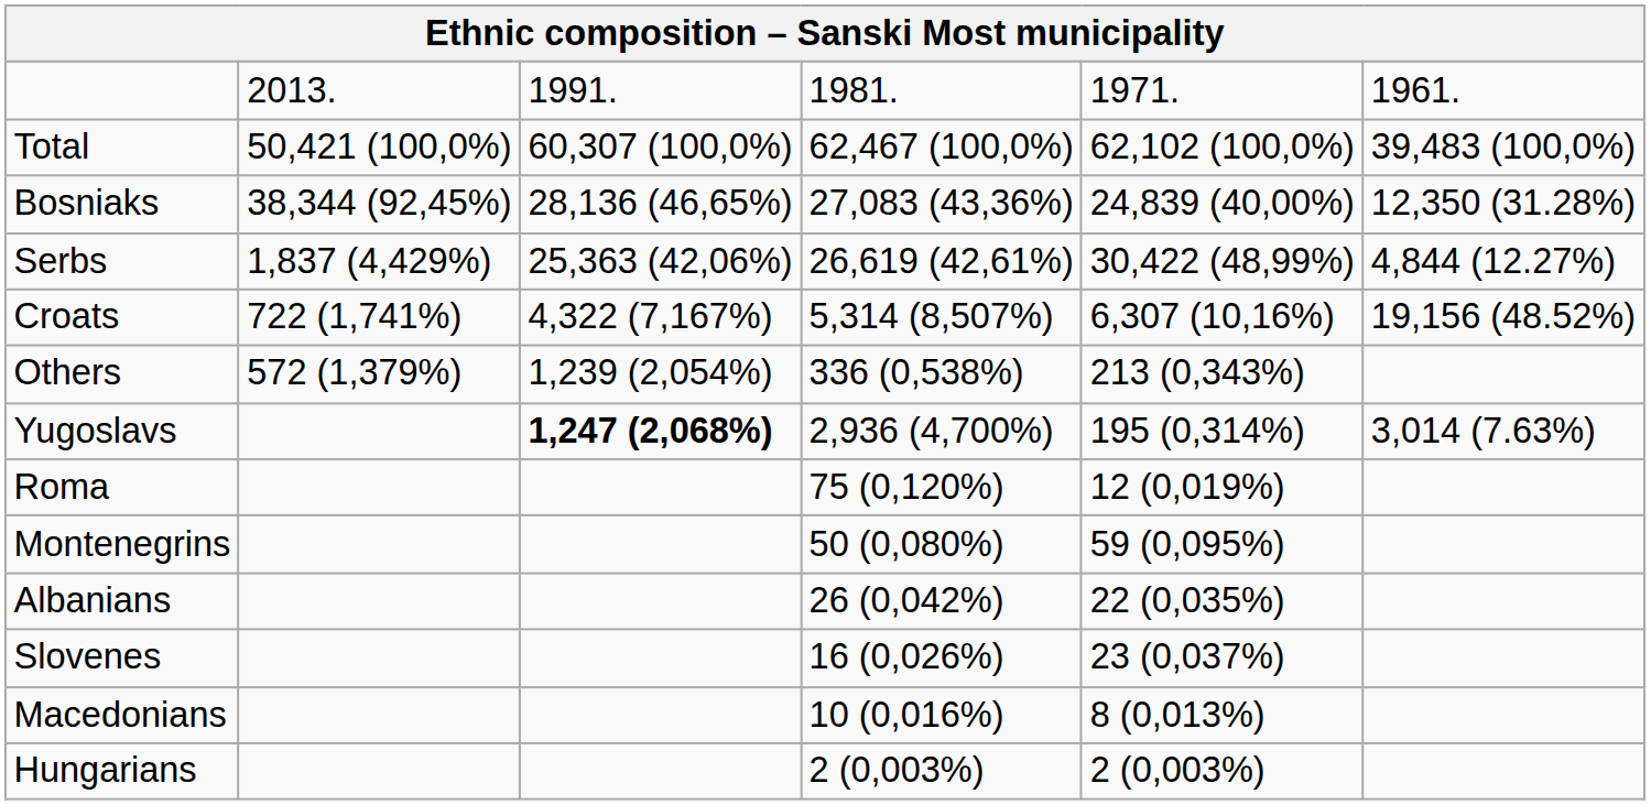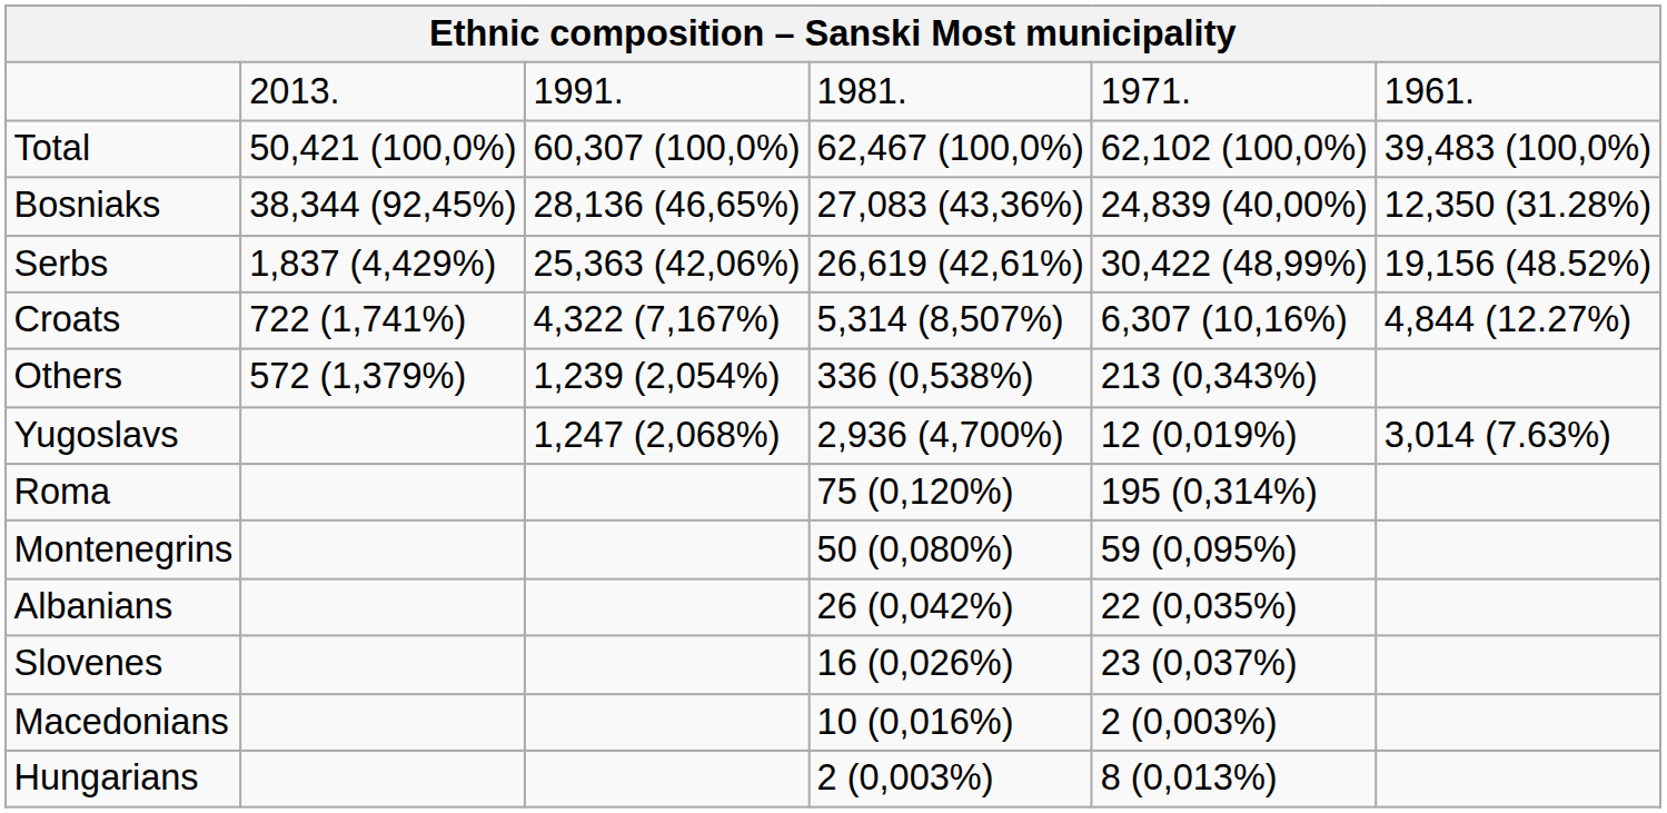 <table class="wikitable">
 <tr>
 <th colspan="9">Ethnic composition – Sanski Most municipality</th>
 </tr>
 <tr>
 <td></td>
 <td>2013.</td>
 <td>1991.</td>
 <td>1981.</td>
 <td>1971.</td>
 <td>1961.</td>
 </tr>
 <tr>
 <td>Total</td>
 <td>50,421 (100,0%)</td>
 <td>60,307 (100,0%)</td>
 <td>62,467 (100,0%)</td>
 <td>62,102 (100,0%)</td>
 <td>39,483 (100,0%)</td>
 </tr>
 <tr>
 <td>Bosniaks</td>
 <td>38,344 (92,45%)</td>
 <td>28,136 (46,65%)</td>
 <td>27,083 (43,36%)</td>
 <td>24,839 (40,00%)</td>
 <td>12,350 (31.28%)</td>
 </tr>
 <tr>
 <td>Serbs</td>
 <td>1,837 (4,429%)</td>
 <td>25,363 (42,06%)</td>
 <td>26,619 (42,61%)</td>
 <td>30,422 (48,99%)</td>
-<td>4,844 (12.27%)</td>
+<td>19,156 (48.52%)</td>
 </tr>
 <tr>
 <td>Croats</td>
 <td>722 (1,741%)</td>
 <td>4,322 (7,167%)</td>
 <td>5,314 (8,507%)</td>
 <td>6,307 (10,16%)</td>
-<td>19,156 (48.52%)</td>
+<td>4,844 (12.27%)</td>
 </tr>
 <tr>
 <td>Others</td>
 <td>572 (1,379%)</td>
 <td>1,239 (2,054%)</td>
 <td>336 (0,538%)</td>
 <td>213 (0,343%)</td>
 <td></td>
 </tr>
 <tr>
 <td>Yugoslavs</td>
 <td></td>
-<td><strong>1,247 (2,068%)</strong></td>
+<td>1,247 (2,068%)</td>
 <td>2,936 (4,700%)</td>
-<td>195 (0,314%)</td>
+<td>12 (0,019%)</td>
 <td>3,014 (7.63%)</td>
 </tr>
 <tr>
 <td>Roma</td>
 <td></td>
 <td></td>
 <td>75 (0,120%)</td>
-<td>12 (0,019%)</td>
+<td>195 (0,314%)</td>
 <td></td>
 </tr>
 <tr>
 <td>Montenegrins</td>
 <td></td>
 <td></td>
 <td>50 (0,080%)</td>
 <td>59 (0,095%)</td>
 <td></td>
 </tr>
 <tr>
 <td>Albanians</td>
 <td></td>
 <td></td>
 <td>26 (0,042%)</td>
 <td>22 (0,035%)</td>
 <td></td>
 </tr>
 <tr>
 <td>Slovenes</td>
 <td></td>
 <td></td>
 <td>16 (0,026%)</td>
 <td>23 (0,037%)</td>
 <td></td>
 </tr>
 <tr>
 <td>Macedonians</td>
 <td></td>
 <td></td>
 <td>10 (0,016%)</td>
-<td>8 (0,013%)</td>
+<td>2 (0,003%)</td>
 <td></td>
 </tr>
 <tr>
 <td>Hungarians</td>
 <td></td>
 <td></td>
 <td>2 (0,003%)</td>
-<td>2 (0,003%)</td>
+<td>8 (0,013%)</td>
 <td></td>
 </tr>
 </table>
